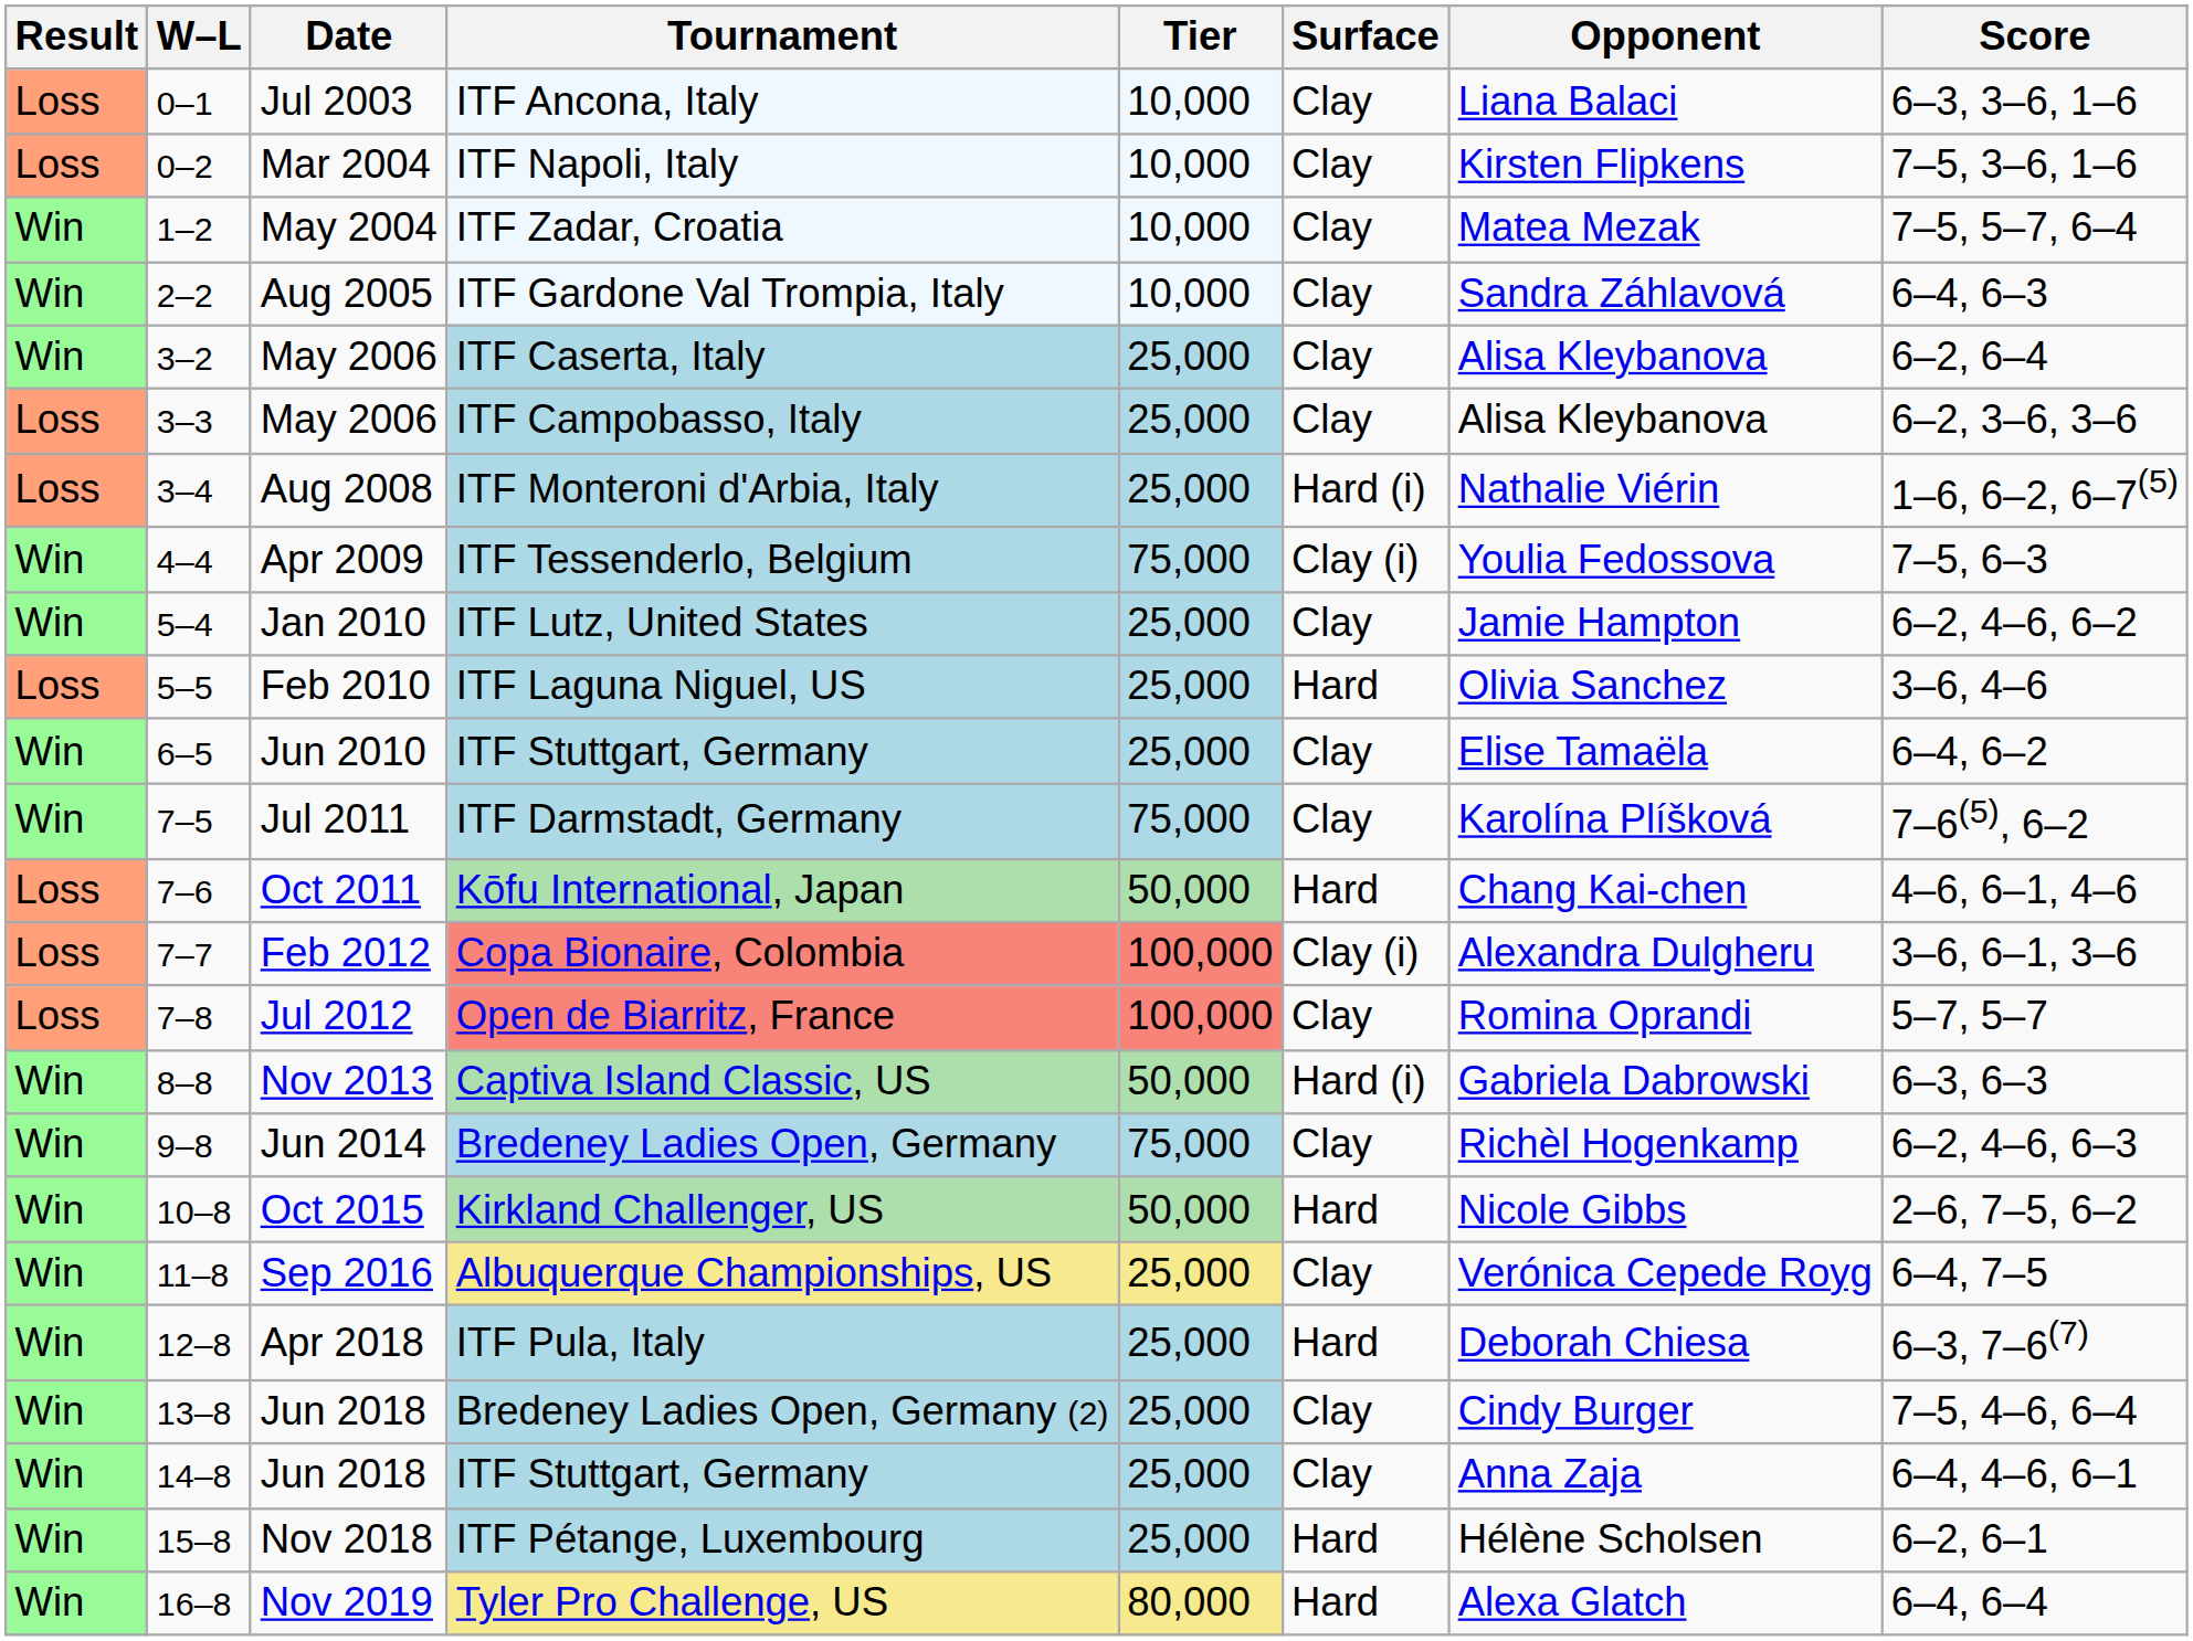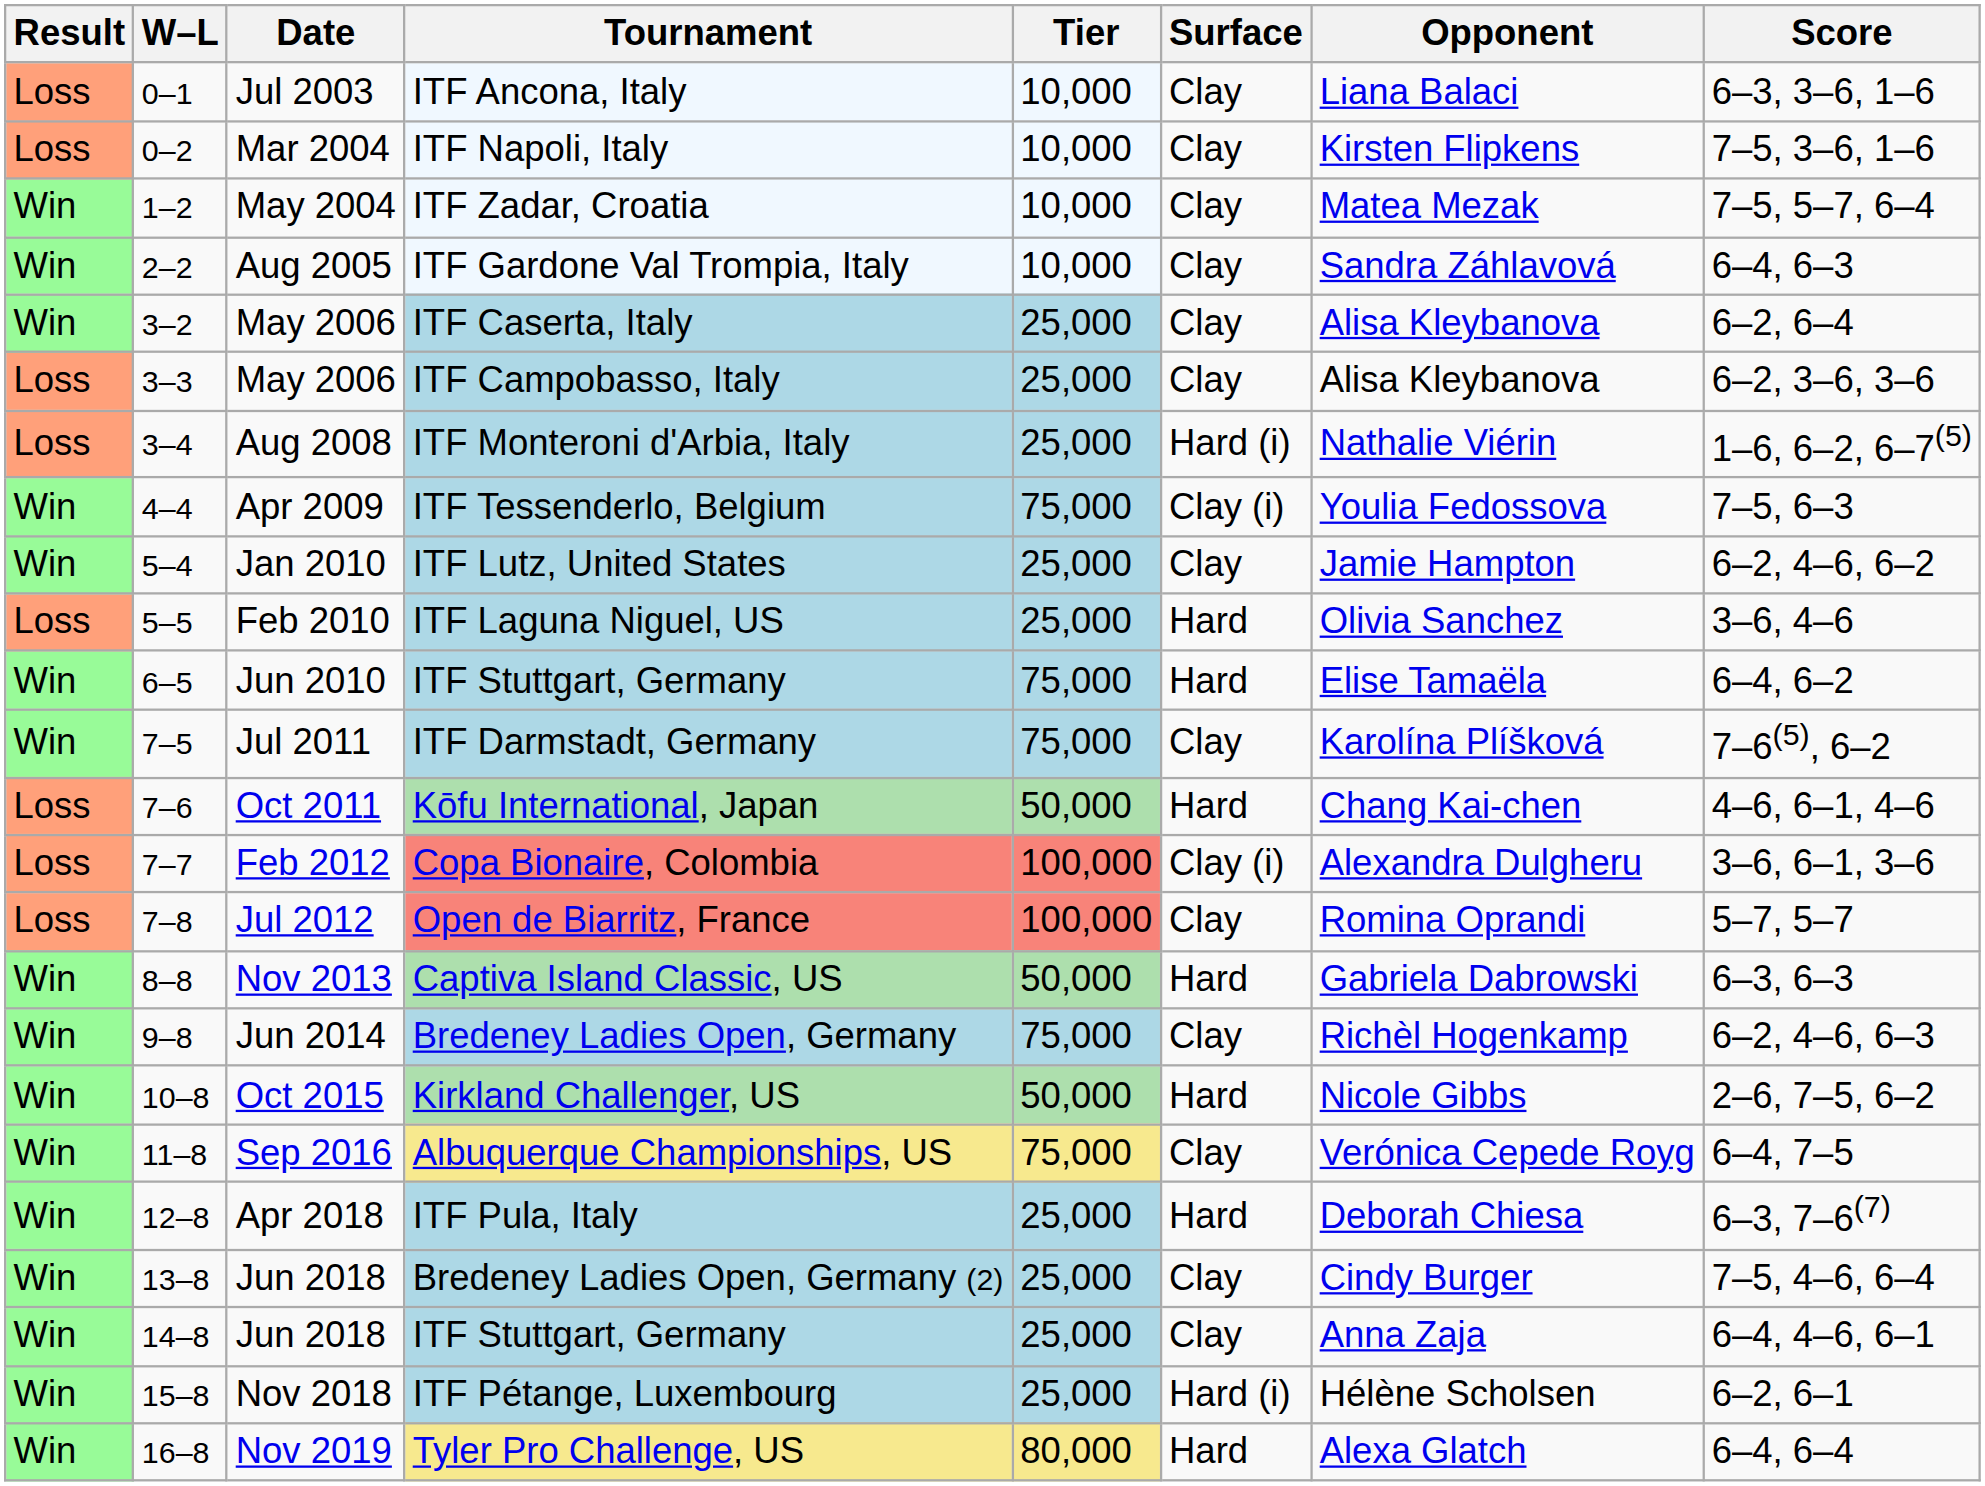 <table class="sortable wikitable">
 <tr>
 <th>Result</th>
 <th class="unsortable">W–L</th>
 <th>Date</th>
 <th>Tournament</th>
 <th>Tier</th>
 <th>Surface</th>
 <th>Opponent</th>
 <th class="unsortable">Score</th>
 </tr>
 <tr>
 <td style="background:#ffa07a;">Loss</td>
 <td><small>0–1</small></td>
 <td>Jul 2003</td>
 <td style="background:#f0f8ff;">ITF Ancona, Italy</td>
 <td style="background:#f0f8ff;">10,000</td>
 <td>Clay</td>
 <td> <a href='#'>Liana Balaci</a></td>
 <td>6–3, 3–6, 1–6</td>
 </tr>
 <tr>
 <td style="background:#ffa07a;">Loss</td>
 <td><small>0–2</small></td>
 <td>Mar 2004</td>
 <td style="background:#f0f8ff;">ITF Napoli, Italy</td>
 <td style="background:#f0f8ff;">10,000</td>
 <td>Clay</td>
 <td> <a href='#'>Kirsten Flipkens</a></td>
 <td>7–5, 3–6, 1–6</td>
 </tr>
 <tr>
 <td style="background:#98fb98;">Win</td>
 <td><small>1–2</small></td>
 <td>May 2004</td>
 <td style="background:#f0f8ff;">ITF Zadar, Croatia</td>
 <td style="background:#f0f8ff;">10,000</td>
 <td>Clay</td>
 <td> <a href='#'>Matea Mezak</a></td>
 <td>7–5, 5–7, 6–4</td>
 </tr>
 <tr>
 <td style="background:#98fb98;">Win</td>
 <td><small>2–2</small></td>
 <td>Aug 2005</td>
 <td style="background:#f0f8ff;">ITF Gardone Val Trompia, Italy</td>
 <td style="background:#f0f8ff;">10,000</td>
 <td>Clay</td>
 <td> <a href='#'>Sandra Záhlavová</a></td>
 <td>6–4, 6–3</td>
 </tr>
 <tr>
 <td style="background:#98fb98;">Win</td>
 <td><small>3–2</small></td>
 <td>May 2006</td>
 <td style="background:lightblue;">ITF Caserta, Italy</td>
 <td style="background:lightblue;">25,000</td>
 <td>Clay</td>
 <td> <a href='#'>Alisa Kleybanova</a></td>
 <td>6–2, 6–4</td>
 </tr>
 <tr>
 <td style="background:#ffa07a;">Loss</td>
 <td><small>3–3</small></td>
 <td>May 2006</td>
 <td style="background:lightblue;">ITF Campobasso, Italy</td>
 <td style="background:lightblue;">25,000</td>
 <td>Clay</td>
 <td> Alisa Kleybanova</td>
 <td>6–2, 3–6, 3–6</td>
 </tr>
 <tr>
 <td style="background:#ffa07a;">Loss</td>
 <td><small>3–4</small></td>
 <td>Aug 2008</td>
 <td style="background:lightblue;">ITF Monteroni d'Arbia, Italy</td>
 <td style="background:lightblue;">25,000</td>
 <td>Hard (i)</td>
 <td> <a href='#'>Nathalie Viérin</a></td>
 <td>1–6, 6–2, 6–7<sup>(5)</sup></td>
 </tr>
 <tr>
 <td style="background:#98fb98;">Win</td>
 <td><small>4–4</small></td>
 <td>Apr 2009</td>
 <td style="background:lightblue;">ITF Tessenderlo, Belgium</td>
 <td style="background:lightblue;">75,000</td>
 <td>Clay (i)</td>
 <td> <a href='#'>Youlia Fedossova</a></td>
 <td>7–5, 6–3</td>
 </tr>
 <tr>
 <td style="background:#98fb98;">Win</td>
 <td><small>5–4</small></td>
 <td>Jan 2010</td>
 <td style="background:lightblue;">ITF Lutz, United States</td>
 <td style="background:lightblue;">25,000</td>
 <td>Clay</td>
 <td> <a href='#'>Jamie Hampton</a></td>
 <td>6–2, 4–6, 6–2</td>
 </tr>
 <tr>
 <td style="background:#ffa07a;">Loss</td>
 <td><small>5–5</small></td>
 <td>Feb 2010</td>
 <td style="background:lightblue;">ITF Laguna Niguel, US</td>
 <td style="background:lightblue;">25,000</td>
 <td>Hard</td>
 <td> <a href='#'>Olivia Sanchez</a></td>
 <td>3–6, 4–6</td>
 </tr>
 <tr>
 <td style="background:#98fb98;">Win</td>
 <td><small>6–5</small></td>
 <td>Jun 2010</td>
 <td style="background:lightblue;">ITF Stuttgart, Germany</td>
-<td style="background:lightblue;">25,000</td>
-<td>Clay</td>
+<td style="background:lightblue;">75,000</td>
+<td>Hard</td>
 <td> <a href='#'>Elise Tamaëla</a></td>
 <td>6–4, 6–2</td>
 </tr>
 <tr>
 <td style="background:#98fb98;">Win</td>
 <td><small>7–5</small></td>
 <td>Jul 2011</td>
 <td style="background:lightblue;">ITF Darmstadt, Germany</td>
 <td style="background:lightblue;">75,000</td>
 <td>Clay</td>
 <td> <a href='#'>Karolína Plíšková</a></td>
 <td>7–6<sup>(5)</sup>, 6–2</td>
 </tr>
 <tr>
 <td style="background:#ffa07a;">Loss</td>
 <td><small>7–6</small></td>
 <td><a href='#'>Oct 2011</a></td>
 <td style="background:#addfad;"><a href='#'>Kōfu International</a>, Japan</td>
 <td style="background:#addfad;">50,000</td>
 <td>Hard</td>
 <td> <a href='#'>Chang Kai-chen</a></td>
 <td>4–6, 6–1, 4–6</td>
 </tr>
 <tr>
 <td style="background:#ffa07a;">Loss</td>
 <td><small>7–7</small></td>
 <td><a href='#'>Feb 2012</a></td>
 <td style="background:#f88379;"><a href='#'>Copa Bionaire</a>, Colombia</td>
 <td style="background:#f88379;">100,000</td>
 <td>Clay (i)</td>
 <td> <a href='#'>Alexandra Dulgheru</a></td>
 <td>3–6, 6–1, 3–6</td>
 </tr>
 <tr>
 <td style="background:#ffa07a;">Loss</td>
 <td><small>7–8</small></td>
 <td><a href='#'>Jul 2012</a></td>
 <td style="background:#f88379;"><a href='#'>Open de Biarritz</a>, France</td>
 <td style="background:#f88379;">100,000</td>
 <td>Clay</td>
 <td> <a href='#'>Romina Oprandi</a></td>
 <td>5–7, 5–7</td>
 </tr>
 <tr>
 <td style="background:#98fb98;">Win</td>
 <td><small>8–8</small></td>
 <td><a href='#'>Nov 2013</a></td>
 <td style="background:#addfad;"><a href='#'>Captiva Island Classic</a>, US</td>
 <td style="background:#addfad;">50,000</td>
-<td>Hard (i)</td>
+<td>Hard</td>
 <td> <a href='#'>Gabriela Dabrowski</a></td>
 <td>6–3, 6–3</td>
 </tr>
 <tr>
 <td style="background:#98fb98;">Win</td>
 <td><small>9–8</small></td>
 <td>Jun 2014</td>
 <td style="background:lightblue;"><a href='#'>Bredeney Ladies Open</a>, Germany</td>
 <td style="background:lightblue;">75,000</td>
 <td>Clay</td>
 <td> <a href='#'>Richèl Hogenkamp</a></td>
 <td>6–2, 4–6, 6–3</td>
 </tr>
 <tr>
 <td style="background:#98fb98;">Win</td>
 <td><small>10–8</small></td>
 <td><a href='#'>Oct 2015</a></td>
 <td style="background:#addfad;"><a href='#'>Kirkland Challenger</a>, US</td>
 <td style="background:#addfad;">50,000</td>
 <td>Hard</td>
 <td> <a href='#'>Nicole Gibbs</a></td>
 <td>2–6, 7–5, 6–2</td>
 </tr>
 <tr>
 <td style="background:#98fb98;">Win</td>
 <td><small>11–8</small></td>
 <td><a href='#'>Sep 2016</a></td>
 <td style="background:#f7e98e;"><a href='#'>Albuquerque Championships</a>, US</td>
-<td style="background:#f7e98e;">25,000</td>
+<td style="background:#f7e98e;">75,000</td>
 <td>Clay</td>
 <td> <a href='#'>Verónica Cepede Royg</a></td>
 <td>6–4, 7–5</td>
 </tr>
 <tr>
 <td style="background:#98fb98;">Win</td>
 <td><small>12–8</small></td>
 <td>Apr 2018</td>
 <td style="background:lightblue;">ITF Pula, Italy</td>
 <td style="background:lightblue;">25,000</td>
 <td>Hard</td>
 <td> <a href='#'>Deborah Chiesa</a></td>
 <td>6–3, 7–6<sup>(7)</sup></td>
 </tr>
 <tr>
 <td style="background:#98fb98;">Win</td>
 <td><small>13–8</small></td>
 <td>Jun 2018</td>
 <td style="background:lightblue;">Bredeney Ladies Open, Germany <small>(2)</small></td>
 <td style="background:lightblue;">25,000</td>
 <td>Clay</td>
 <td> <a href='#'>Cindy Burger</a></td>
 <td>7–5, 4–6, 6–4</td>
 </tr>
 <tr>
 <td style="background:#98fb98;">Win</td>
 <td><small>14–8</small></td>
 <td>Jun 2018</td>
 <td style="background:lightblue;">ITF Stuttgart, Germany</td>
 <td style="background:lightblue;">25,000</td>
 <td>Clay</td>
 <td> <a href='#'>Anna Zaja</a></td>
 <td>6–4, 4–6, 6–1</td>
 </tr>
 <tr>
 <td style="background:#98fb98;">Win</td>
 <td><small>15–8</small></td>
 <td>Nov 2018</td>
 <td style="background:lightblue;">ITF Pétange, Luxembourg</td>
 <td style="background:lightblue;">25,000</td>
-<td>Hard</td>
+<td>Hard (i)</td>
 <td> Hélène Scholsen</td>
 <td>6–2, 6–1</td>
 </tr>
 <tr>
 <td style="background:#98fb98;">Win</td>
 <td><small>16–8</small></td>
 <td><a href='#'>Nov 2019</a></td>
 <td style="background:#f7e98e;"><a href='#'>Tyler Pro Challenge</a>, US</td>
 <td style="background:#f7e98e;">80,000</td>
 <td>Hard</td>
 <td> <a href='#'>Alexa Glatch</a></td>
 <td>6–4, 6–4</td>
 </tr>
 </table>
